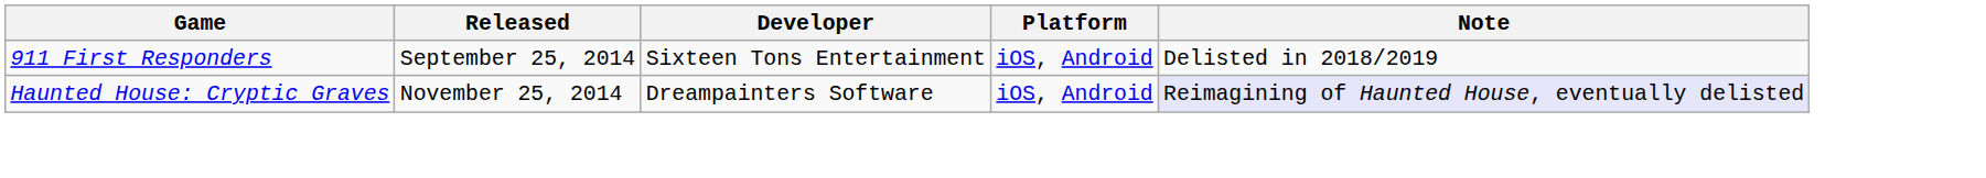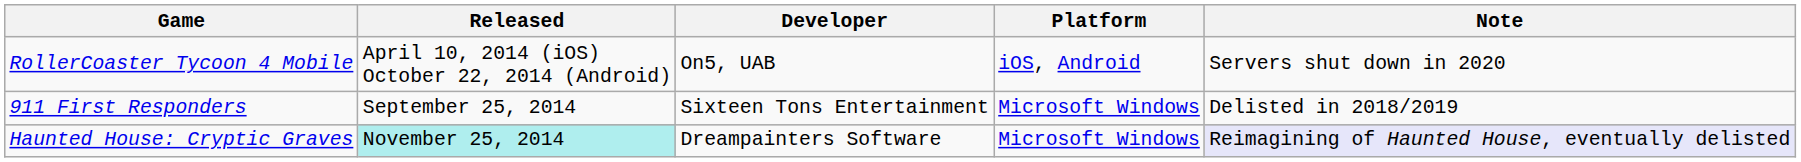 <table class="wikitable sortable">
 <tr>
 <th>Game</th>
 <th>Released</th>
 <th>Developer</th>
 <th>Platform</th>
 <th>Note</th>
 </tr>
 <tr>
+<td><em><a href='#'>RollerCoaster Tycoon 4 Mobile</a></em></td>
+<td>April 10, 2014 (iOS)<br>October 22, 2014 (Android)</td>
+<td>On5, UAB</td>
+<td><a href='#'>iOS</a>, <a href='#'>Android</a></td>
+<td>Servers shut down in 2020</td>
+</tr>
+<tr>
 <td><em><a href='#'>911 First Responders</a></em></td>
 <td>September 25, 2014</td>
 <td>Sixteen Tons Entertainment</td>
-<td><a href='#'>iOS</a>, <a href='#'>Android</a></td>
+<td><a href='#'>Microsoft Windows</a></td>
 <td>Delisted in 2018/2019</td>
 </tr>
 <tr>
 <td><em><a href='#'>Haunted House: Cryptic Graves</a></em></td>
-<td>November 25, 2014</td>
+<td style="background: paleturquoise;">November 25, 2014</td>
 <td>Dreampainters Software</td>
-<td><a href='#'>iOS</a>, <a href='#'>Android</a></td>
+<td><a href='#'>Microsoft Windows</a></td>
 <td style="background: lavender;">Reimagining of <em>Haunted House</em>, eventually delisted</td>
 </tr>
 </table>
